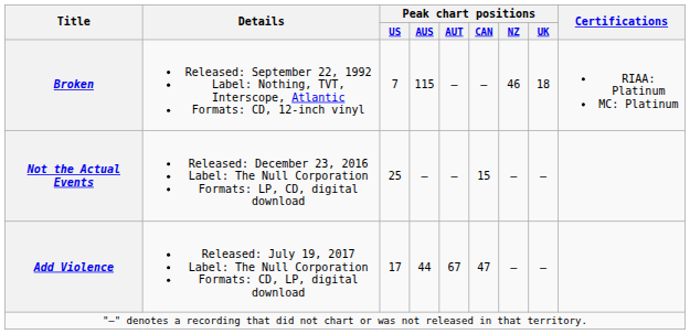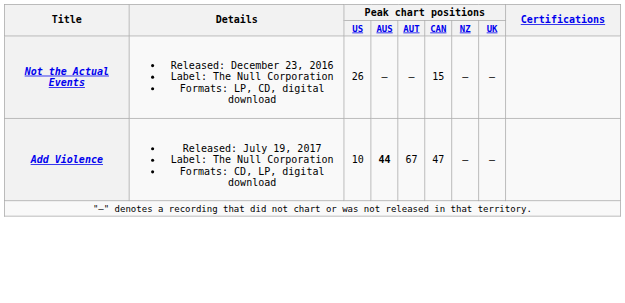 <table class="wikitable plainrowheaders" style="text-align:center;">
 <tr>
 <th scope="col" rowspan="2" style="width:12em;">Title</th>
 <th scope="col" rowspan="2" style="width:21em;">Details</th>
 <th scope="col" colspan="6">Peak chart positions</th>
 <th scope="col" rowspan="2" style="width:11em;"><a href='#'>Certifications</a></th>
 </tr>
 <tr>
 <th scope="col" style="width:2.5em;font-size:90%;"><a href='#'>US</a><br></th>
 <th scope="col" style="width:2.5em;font-size:90%;"><a href='#'>AUS</a><br></th>
 <th scope="col" style="width:2.5em;font-size:90%;"><a href='#'>AUT</a><br></th>
 <th scope="col" style="width:2.5em;font-size:90%;"><a href='#'>CAN</a><br></th>
 <th scope="col" style="width:2.5em;font-size:90%;"><a href='#'>NZ</a><br></th>
 <th scope="col" style="width:2.5em;font-size:90%;"><a href='#'>UK</a><br></th>
 </tr>
 <tr>
-<th scope="row"><em><a href='#'>Broken</a></em></th>
-<td><br><ul><li>Released: September 22, 1992</li><li>Label: Nothing, TVT, Interscope, <a href='#'>Atlantic</a></li><li>Formats: CD, 12-inch vinyl</li></ul></td>
-<td>7</td>
-<td>115</td>
-<td>—</td>
-<td>—</td>
-<td>46</td>
-<td>18</td>
-<td><br><ul><li>RIAA: Platinum</li><li>MC: Platinum</li></ul></td>
-</tr>
-<tr>
 <th scope="row"><em><a href='#'>Not the Actual Events</a></em></th>
 <td><br><ul><li>Released: December 23, 2016</li><li>Label: The Null Corporation</li><li>Formats: LP, CD, digital download </li></ul></td>
-<td>25</td>
+<td>26</td>
 <td>—</td>
 <td>—</td>
 <td>15</td>
 <td>—</td>
 <td>—</td>
 <td></td>
 </tr>
 <tr>
 <th scope="row"><em><a href='#'>Add Violence</a></em></th>
 <td><br><ul><li>Released: July 19, 2017</li><li>Label: The Null Corporation</li><li>Formats: CD, LP, digital download</li></ul></td>
-<td>17</td>
-<td>44</td>
+<td>10</td>
+<td><strong>44</strong></td>
 <td>67</td>
 <td>47</td>
 <td>—</td>
 <td>—</td>
 <td></td>
 </tr>
 <tr>
 <td colspan="9" style="font-size:90%">"—" denotes a recording that did not chart or was not released in that territory.</td>
 </tr>
 </table>
